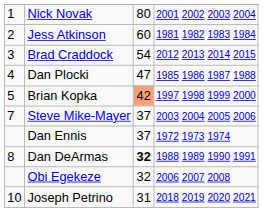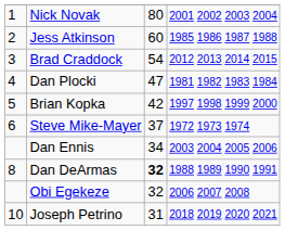 <table class="wikitable">
 <tr>
 </tr>
 <tr>
 <td>1</td>
 <td><a href='#'>Nick Novak</a></td>
 <td>80</td>
 <td style="font-size:80%;"><a href='#'>2001</a> <a href='#'>2002</a> <a href='#'>2003</a> <a href='#'>2004</a></td>
 </tr>
 <tr>
 <td>2</td>
 <td><a href='#'>Jess Atkinson</a></td>
 <td>60</td>
-<td style="font-size:80%;"><a href='#'>1981</a> <a href='#'>1982</a> <a href='#'>1983</a> <a href='#'>1984</a></td>
+<td style="font-size:80%;"><a href='#'>1985</a> <a href='#'>1986</a> <a href='#'>1987</a> <a href='#'>1988</a></td>
 </tr>
 <tr>
 <td>3</td>
 <td><a href='#'>Brad Craddock</a></td>
 <td>54</td>
 <td style="font-size:80%;"><a href='#'>2012</a> <a href='#'>2013</a> <a href='#'>2014</a> <a href='#'>2015</a></td>
 </tr>
 <tr>
 <td>4</td>
 <td>Dan Plocki</td>
 <td>47</td>
-<td style="font-size:80%;"><a href='#'>1985</a> <a href='#'>1986</a> <a href='#'>1987</a> <a href='#'>1988</a></td>
+<td style="font-size:80%;"><a href='#'>1981</a> <a href='#'>1982</a> <a href='#'>1983</a> <a href='#'>1984</a></td>
 </tr>
 <tr>
 <td>5</td>
 <td>Brian Kopka</td>
-<td style="background: lightsalmon;">42</td>
+<td>42</td>
 <td style="font-size:80%;"><a href='#'>1997</a> <a href='#'>1998</a> <a href='#'>1999</a> <a href='#'>2000</a></td>
 </tr>
 <tr>
-<td>7</td>
+<td>6</td>
 <td><a href='#'>Steve Mike-Mayer</a></td>
 <td>37</td>
-<td style="font-size:80%;"><a href='#'>2003</a> <a href='#'>2004</a> <a href='#'>2005</a> <a href='#'>2006</a></td>
+<td style="font-size:80%;"><a href='#'>1972</a> <a href='#'>1973</a> <a href='#'>1974</a></td>
 </tr>
 <tr>
 <td></td>
 <td>Dan Ennis</td>
-<td>37</td>
-<td style="font-size:80%;"><a href='#'>1972</a> <a href='#'>1973</a> <a href='#'>1974</a></td>
+<td>34</td>
+<td style="font-size:80%;"><a href='#'>2003</a> <a href='#'>2004</a> <a href='#'>2005</a> <a href='#'>2006</a></td>
 </tr>
 <tr>
 <td>8</td>
 <td>Dan DeArmas</td>
 <td><strong>32</strong></td>
 <td style="font-size:80%;"><a href='#'>1988</a> <a href='#'>1989</a> <a href='#'>1990</a> <a href='#'>1991</a></td>
 </tr>
 <tr>
 <td></td>
 <td><a href='#'>Obi Egekeze</a></td>
 <td>32</td>
 <td style="font-size:80%;"><a href='#'>2006</a> <a href='#'>2007</a> <a href='#'>2008</a></td>
 </tr>
 <tr>
 <td>10</td>
 <td>Joseph Petrino</td>
 <td>31</td>
 <td style="font-size:80%;"><a href='#'>2018</a> <a href='#'>2019</a> <a href='#'>2020</a> <a href='#'>2021</a></td>
 </tr>
 </table>
